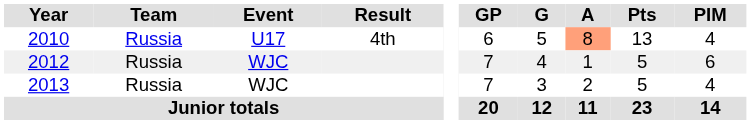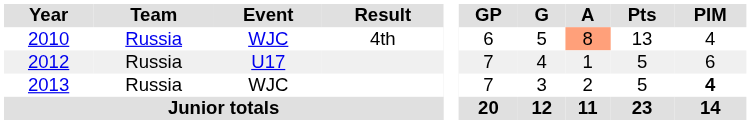 <table border="0" cellpadding="1" cellspacing="0" style="text-align:center; width:40em">
 <tr ALIGN="center" bgcolor="#e0e0e0">
 <th>Year</th>
 <th>Team</th>
 <th>Event</th>
 <th>Result</th>
 <th rowspan="99" bgcolor="#ffffff"> </th>
 <th>GP</th>
 <th>G</th>
 <th>A</th>
 <th>Pts</th>
 <th>PIM</th>
 </tr>
 <tr>
 <td><a href='#'>2010</a></td>
 <td><a href='#'>Russia</a></td>
-<td><a href='#'>U17</a></td>
+<td><a href='#'>WJC</a></td>
 <td>4th</td>
 <td>6</td>
 <td>5</td>
 <td style="background: lightsalmon;">8</td>
 <td>13</td>
 <td>4</td>
 </tr>
 <tr bgcolor="#f0f0f0">
 <td><a href='#'>2012</a></td>
 <td>Russia</td>
-<td><a href='#'>WJC</a></td>
+<td><a href='#'>U17</a></td>
 <td></td>
 <td>7</td>
 <td>4</td>
 <td>1</td>
 <td>5</td>
 <td>6</td>
 </tr>
 <tr>
 <td><a href='#'>2013</a></td>
 <td>Russia</td>
 <td>WJC</td>
 <td></td>
 <td>7</td>
 <td>3</td>
 <td>2</td>
 <td>5</td>
-<td>4</td>
+<td><strong>4</strong></td>
 </tr>
 <tr bgcolor=#e0e0e0>
 <th colspan="4">Junior totals</th>
 <th>20</th>
 <th>12</th>
 <th>11</th>
 <th>23</th>
 <th>14</th>
 </tr>
 </table>
